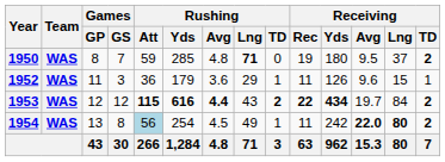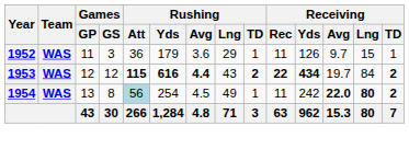 <table class="wikitable" style="text-align:center;">
 <tr>
 <th rowspan="2">Year</th>
 <th rowspan="2">Team</th>
 <th colspan="2">Games</th>
 <th colspan="5">Rushing</th>
 <th colspan="5">Receiving</th>
 </tr>
 <tr>
 <th>GP</th>
 <th>GS</th>
 <th>Att</th>
 <th>Yds</th>
 <th>Avg</th>
 <th>Lng</th>
 <th>TD</th>
 <th>Rec</th>
 <th>Yds</th>
 <th>Avg</th>
 <th>Lng</th>
 <th>TD</th>
 </tr>
 <tr>
-<th><a href='#'>1950</a></th>
-<th><a href='#'>WAS</a></th>
-<td>8</td>
-<td>7</td>
-<td>59</td>
-<td>285</td>
-<td>4.8</td>
-<td><strong>71</strong></td>
-<td>0</td>
-<td>19</td>
-<td>180</td>
-<td>9.5</td>
-<td>37</td>
-<td><strong>2</strong></td>
-</tr>
-<tr>
 <th><a href='#'>1952</a></th>
 <th><a href='#'>WAS</a></th>
 <td>11</td>
 <td>3</td>
 <td>36</td>
 <td>179</td>
 <td>3.6</td>
 <td>29</td>
 <td>1</td>
 <td>11</td>
 <td>126</td>
-<td>9.6</td>
+<td>9.7</td>
 <td>15</td>
 <td>1</td>
 </tr>
 <tr>
 <th><a href='#'>1953</a></th>
 <th><a href='#'>WAS</a></th>
 <td>12</td>
 <td>12</td>
 <td><strong>115</strong></td>
 <td><strong>616</strong></td>
 <td><strong>4.4</strong></td>
 <td>43</td>
 <td><strong>2</strong></td>
 <td><strong>22</strong></td>
 <td><strong>434</strong></td>
 <td>19.7</td>
 <td>84</td>
 <td><strong>2</strong></td>
 </tr>
 <tr>
 <th><a href='#'>1954</a></th>
 <th><a href='#'>WAS</a></th>
 <td>13</td>
 <td>8</td>
 <td style="background: lightblue;">56</td>
 <td>254</td>
 <td>4.5</td>
 <td>49</td>
 <td>1</td>
 <td>11</td>
 <td>242</td>
 <td><strong>22.0</strong></td>
 <td><strong>80</strong></td>
 <td><strong>2</strong></td>
 </tr>
 <tr>
 <th colspan="2"></th>
 <th>43</th>
 <th>30</th>
 <th>266</th>
 <th>1,284</th>
 <th>4.8</th>
 <th>71</th>
 <th>3</th>
 <th>63</th>
 <th>962</th>
 <th>15.3</th>
 <th>80</th>
 <th>7</th>
 </tr>
 </table>
